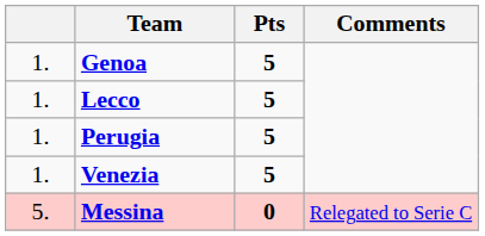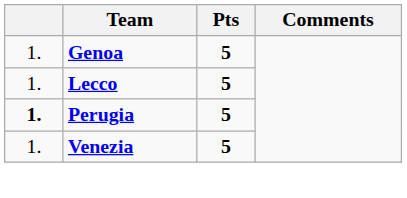 <table class="wikitable" style="text-align: center;">
 <tr>
 <th width=40></th>
 <th width=100>Team</th>
 <th width=40>Pts</th>
 <th width=110>Comments</th>
 </tr>
 <tr>
 <td>1.</td>
 <td style="text-align: left;"><strong><a href='#'>Genoa</a></strong></td>
 <td><strong>5</strong></td>
 </tr>
 <tr>
 <td>1.</td>
 <td style="text-align: left;"><strong><a href='#'>Lecco</a></strong></td>
 <td><strong>5</strong></td>
 </tr>
 <tr>
-<td>1.</td>
+<td><strong>1.</strong></td>
 <td style="text-align: left;"><strong><a href='#'>Perugia</a></strong></td>
 <td><strong>5</strong></td>
 </tr>
 <tr>
 <td>1.</td>
 <td style="text-align: left;"><strong><a href='#'>Venezia</a></strong></td>
 <td><strong>5</strong></td>
 </tr>
-<tr style="background:#FFCCCC;">
-<td>5.</td>
-<td style="text-align: left;"><strong><a href='#'>Messina</a></strong></td>
-<td><strong>0</strong></td>
-<td><small><a href='#'>Relegated to Serie C</a></small></td>
-</tr>
 </table>
